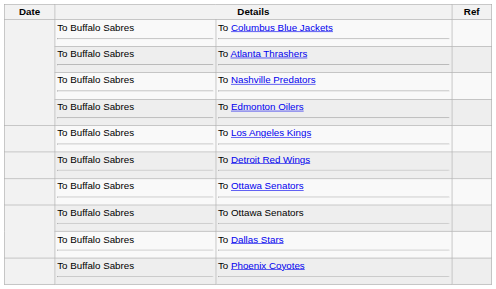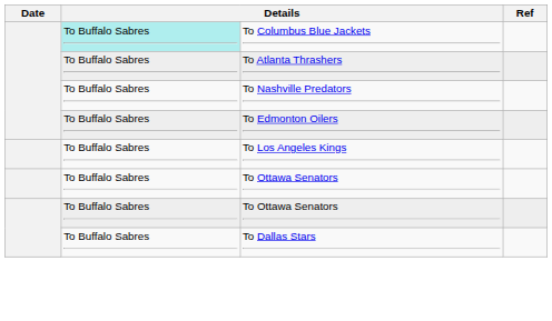 <table class="wikitable plainrowheaders" style="width: 50em;">
 <tr>
 <th scope="col">Date</th>
 <th scope="col" colspan="2">Details</th>
 <th scope="col">Ref</th>
 </tr>
 <tr>
 <th scope="row" rowspan=4></th>
-<td valign="top">To Buffalo Sabres <hr></td>
+<td valign="top" style="background: paleturquoise;">To Buffalo Sabres <hr></td>
 <td valign="top">To <a href='#'>Columbus Blue Jackets</a> <hr></td>
 <td></td>
 </tr>
 <tr bgcolor="#eeeeee">
 <td valign="top">To Buffalo Sabres <hr></td>
 <td valign="top">To <a href='#'>Atlanta Thrashers</a> <hr></td>
 <td></td>
 </tr>
 <tr>
 <td valign="top">To Buffalo Sabres <hr></td>
 <td valign="top">To <a href='#'>Nashville Predators</a> <hr></td>
 <td></td>
 </tr>
 <tr bgcolor="#eeeeee">
 <td valign="top">To Buffalo Sabres <hr></td>
 <td valign="top">To <a href='#'>Edmonton Oilers</a> <hr></td>
 <td></td>
 </tr>
 <tr>
 <th scope="row"></th>
 <td valign="top">To Buffalo Sabres <hr></td>
 <td valign="top">To <a href='#'>Los Angeles Kings</a> <hr></td>
 <td></td>
 </tr>
-<tr bgcolor="#eeeeee">
-<th scope="row"></th>
-<td valign="top">To Buffalo Sabres <hr></td>
-<td valign="top">To <a href='#'>Detroit Red Wings</a> <hr></td>
-<td></td>
-</tr>
 <tr>
 <th scope="row"></th>
 <td valign="top">To Buffalo Sabres <hr></td>
 <td valign="top">To <a href='#'>Ottawa Senators</a> <hr></td>
 <td></td>
 </tr>
 <tr bgcolor="#eeeeee">
 <th scope="row" rowspan=2></th>
 <td valign="top">To Buffalo Sabres <hr></td>
 <td valign="top">To Ottawa Senators <hr></td>
 <td></td>
 </tr>
 <tr>
 <td valign="top">To Buffalo Sabres <hr></td>
 <td valign="top">To <a href='#'>Dallas Stars</a> <hr></td>
 <td></td>
 </tr>
-<tr bgcolor="#eeeeee">
-<th scope="row"></th>
-<td valign="top">To Buffalo Sabres <hr></td>
-<td valign="top">To <a href='#'>Phoenix Coyotes</a> <hr></td>
-<td></td>
-</tr>
 </table>
